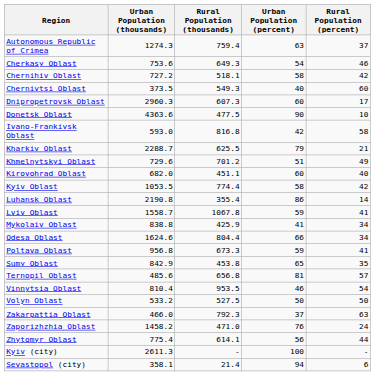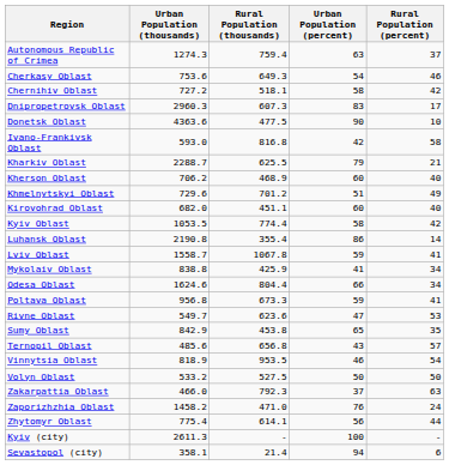 <table class="wikitable sortable">
 <tr>
 <th>Region</th>
 <th>Urban Population<br>(thousands)</th>
 <th>Rural Population<br>(thousands)</th>
 <th>Urban Population<br>(percent)</th>
 <th>Rural Population<br>(percent)</th>
 </tr>
 <tr>
 <td><a href='#'>Autonomous Republic of Crimea</a></td>
 <td align=right>1274.3</td>
 <td align=right>759.4</td>
 <td align=right>63</td>
 <td align=right>37</td>
 </tr>
 <tr>
 <td><a href='#'>Cherkasy Oblast</a></td>
 <td align=right>753.6</td>
 <td align=right>649.3</td>
 <td align=right>54</td>
 <td align=right>46</td>
 </tr>
 <tr>
 <td><a href='#'>Chernihiv Oblast</a></td>
 <td align=right>727.2</td>
 <td align=right>518.1</td>
 <td align=right>58</td>
 <td align=right>42</td>
 </tr>
 <tr>
-<td><a href='#'>Chernivtsi Oblast</a></td>
-<td align=right>373.5</td>
-<td align=right>549.3</td>
-<td align=right>40</td>
-<td align=right>60</td>
-</tr>
-<tr>
 <td><a href='#'>Dnipropetrovsk Oblast</a></td>
 <td align=right>2960.3</td>
 <td align=right>607.3</td>
-<td align=right>60</td>
+<td align=right>83</td>
 <td align=right>17</td>
 </tr>
 <tr>
 <td><a href='#'>Donetsk Oblast</a></td>
 <td align=right>4363.6</td>
 <td align=right>477.5</td>
 <td align=right>90</td>
 <td align=right>10</td>
 </tr>
 <tr>
 <td><a href='#'>Ivano-Frankivsk Oblast</a></td>
 <td align=right>593.0</td>
 <td align=right>816.8</td>
 <td align=right>42</td>
 <td align=right>58</td>
 </tr>
 <tr>
 <td><a href='#'>Kharkiv Oblast</a></td>
 <td align=right>2288.7</td>
 <td align=right>625.5</td>
 <td align=right>79</td>
 <td align=right>21</td>
+</tr>
+<tr>
+<td><a href='#'>Kherson Oblast</a></td>
+<td align=right>706.2</td>
+<td align=right>468.9</td>
+<td align=right>60</td>
+<td align=right>40</td>
 </tr>
 <tr>
 <td><a href='#'>Khmelnytskyi Oblast</a></td>
 <td align=right>729.6</td>
 <td align=right>701.2</td>
 <td align=right>51</td>
 <td align=right>49</td>
 </tr>
 <tr>
 <td><a href='#'>Kirovohrad Oblast</a></td>
 <td align=right>682.0</td>
 <td align=right>451.1</td>
 <td align=right>60</td>
 <td align=right>40</td>
 </tr>
 <tr>
 <td><a href='#'>Kyiv Oblast</a></td>
 <td align=right>1053.5</td>
 <td align=right>774.4</td>
 <td align=right>58</td>
 <td align=right>42</td>
 </tr>
 <tr>
 <td><a href='#'>Luhansk Oblast</a></td>
 <td align=right>2190.8</td>
 <td align=right>355.4</td>
 <td align=right>86</td>
 <td align=right>14</td>
 </tr>
 <tr>
 <td><a href='#'>Lviv Oblast</a></td>
 <td align="right">1558.7</td>
 <td align=right>1067.8</td>
 <td align=right>59</td>
 <td align=right>41</td>
 </tr>
 <tr>
 <td><a href='#'>Mykolaiv Oblast</a></td>
 <td align=right>838.8</td>
 <td align=right>425.9</td>
 <td align=right>41</td>
 <td align=right>34</td>
 </tr>
 <tr>
 <td><a href='#'>Odesa Oblast</a></td>
 <td align="right">1624.6</td>
 <td align=right>804.4</td>
 <td align=right>66</td>
 <td align=right>34</td>
 </tr>
 <tr>
 <td><a href='#'>Poltava Oblast</a></td>
 <td align=right>956.8</td>
 <td align=right>673.3</td>
 <td align=right>59</td>
 <td align=right>41</td>
 </tr>
 <tr>
+<td><a href='#'>Rivne Oblast</a></td>
+<td align=right>549.7</td>
+<td align=right>623.6</td>
+<td align=right>47</td>
+<td align=right>53</td>
+</tr>
+<tr>
 <td><a href='#'>Sumy Oblast</a></td>
 <td align=right>842.9</td>
 <td align=right>453.8</td>
 <td align=right>65</td>
 <td align=right>35</td>
 </tr>
 <tr>
 <td><a href='#'>Ternopil Oblast</a></td>
 <td align=right>485.6</td>
 <td align=right>656.8</td>
-<td align=right>81</td>
+<td align=right>43</td>
 <td align=right>57</td>
 </tr>
 <tr>
 <td><a href='#'>Vinnytsia Oblast</a></td>
-<td align=right>810.4</td>
+<td align=right>818.9</td>
 <td align=right>953.5</td>
 <td align=right>46</td>
 <td align=right>54</td>
 </tr>
 <tr>
 <td><a href='#'>Volyn Oblast</a></td>
 <td align=right>533.2</td>
 <td align=right>527.5</td>
 <td align=right>50</td>
 <td align=right>50</td>
 </tr>
 <tr>
 <td><a href='#'>Zakarpattia Oblast</a></td>
 <td align=right>466.0</td>
 <td align=right>792.3</td>
 <td align=right>37</td>
 <td align=right>63</td>
 </tr>
 <tr>
 <td><a href='#'>Zaporizhzhia Oblast</a></td>
 <td align=right>1458.2</td>
 <td align=right>471.0</td>
 <td align=right>76</td>
 <td align=right>24</td>
 </tr>
 <tr>
 <td><a href='#'>Zhytomyr Oblast</a></td>
 <td align=right>775.4</td>
 <td align=right>614.1</td>
 <td align=right>56</td>
 <td align=right>44</td>
 </tr>
 <tr>
 <td><a href='#'>Kyiv</a> (city)</td>
 <td align=right>2611.3</td>
 <td align=right>-</td>
 <td align=right>100</td>
 <td align=right>-</td>
 </tr>
 <tr>
 <td><a href='#'>Sevastopol</a> (city)</td>
 <td align=right>358.1</td>
 <td align=right>21.4</td>
 <td align=right>94</td>
 <td align=right>6</td>
 </tr>
 </table>
